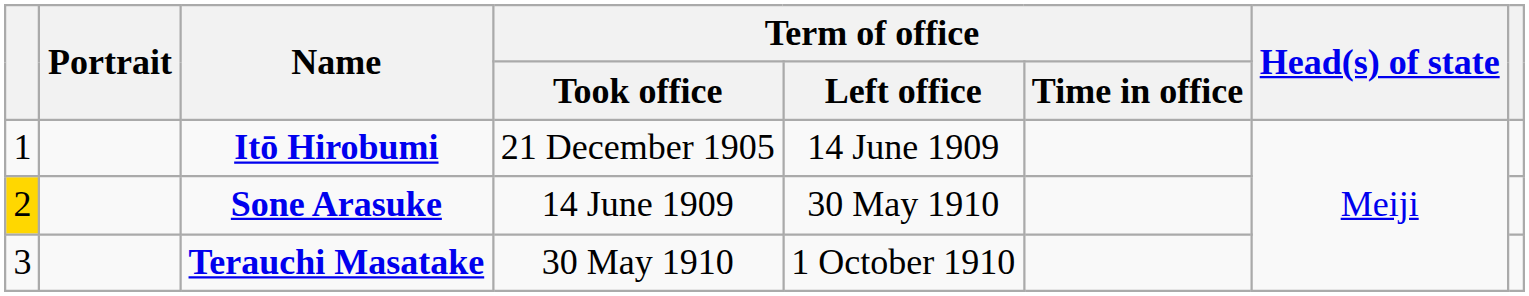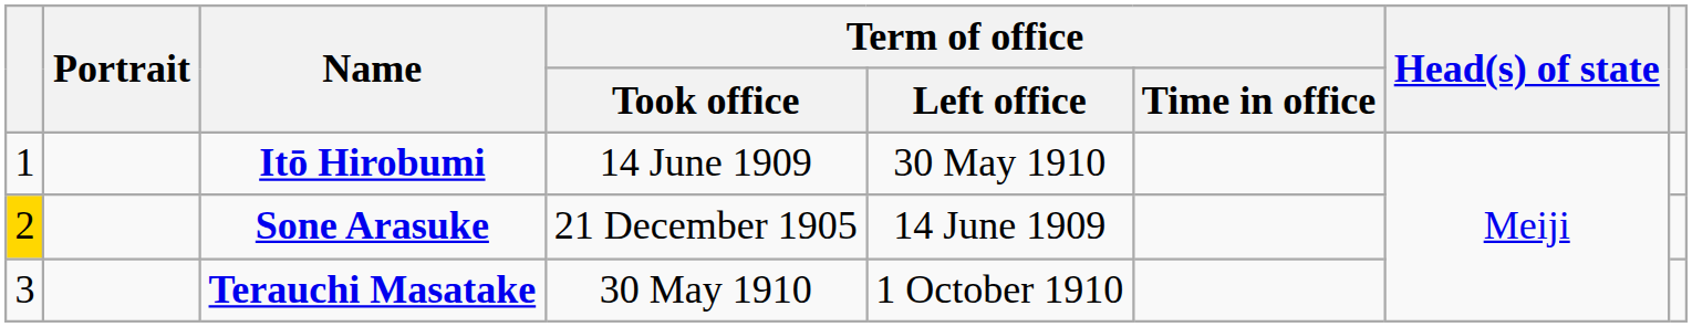 <table class="wikitable" style="text-align:center">
 <tr>
 <th rowspan=2></th>
 <th rowspan=2>Portrait</th>
 <th rowspan=2>Name<br></th>
 <th colspan=3>Term of office</th>
 <th rowspan=2><a href='#'>Head(s) of state</a></th>
 <th rowspan=2></th>
 </tr>
 <tr>
 <th>Took office</th>
 <th>Left office</th>
 <th>Time in office</th>
 </tr>
 <tr>
 <td>1</td>
 <td></td>
 <td><strong><a href='#'>Itō Hirobumi</a></strong><br></td>
-<td>21 December 1905</td>
 <td>14 June 1909</td>
+<td>30 May 1910</td>
 <td></td>
 <td rowspan=3><a href='#'>Meiji</a></td>
 <td></td>
 </tr>
 <tr>
 <td style="background: gold;">2</td>
 <td></td>
 <td><strong><a href='#'>Sone Arasuke</a></strong><br></td>
+<td>21 December 1905</td>
 <td>14 June 1909</td>
-<td>30 May 1910</td>
 <td></td>
 <td></td>
 </tr>
 <tr>
 <td>3</td>
 <td></td>
 <td><strong><a href='#'>Terauchi Masatake</a></strong><br></td>
 <td>30 May 1910</td>
 <td>1 October 1910</td>
 <td></td>
 <td></td>
 </tr>
 </table>
